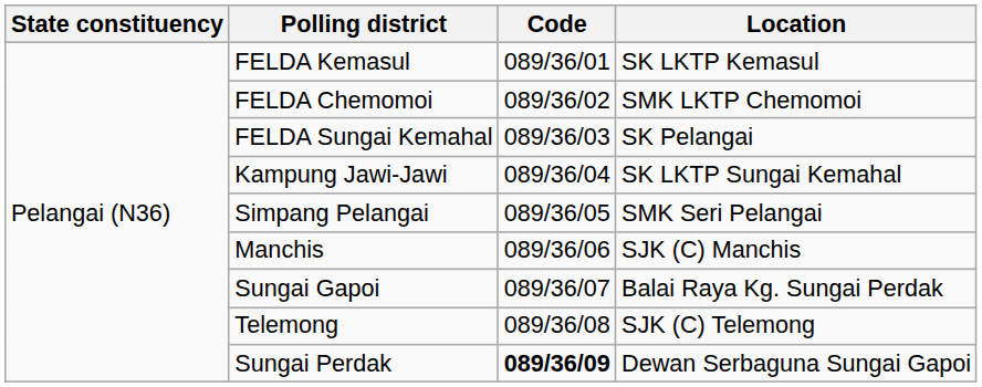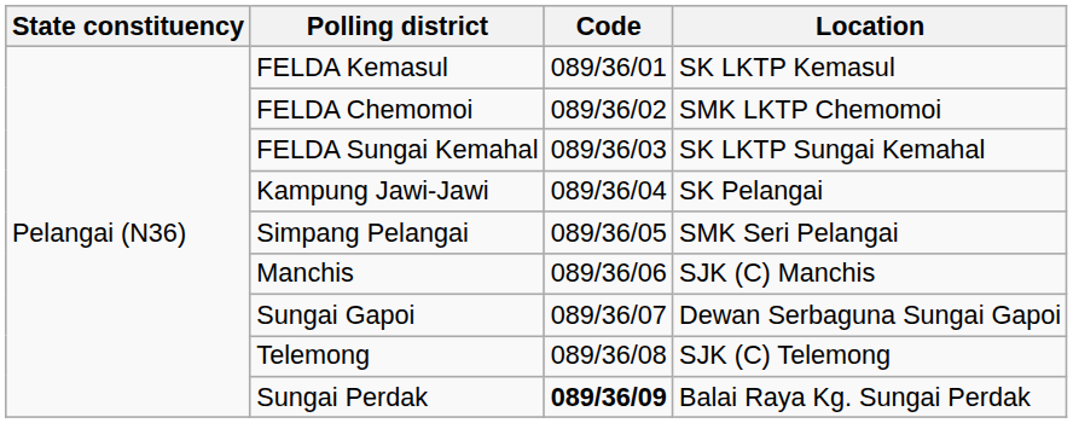 <table class="wikitable sortable mw-collapsible" style="white-space:nowrap;font-size:85%">
 <tr>
 <th>State constituency</th>
 <th>Polling district</th>
 <th>Code</th>
 <th>Location</th>
 </tr>
 <tr>
 <td rowspan="9">Pelangai (N36)</td>
 <td>FELDA Kemasul</td>
 <td>089/36/01</td>
 <td>SK LKTP Kemasul</td>
 </tr>
 <tr>
 <td>FELDA Chemomoi</td>
 <td>089/36/02</td>
 <td>SMK LKTP Chemomoi</td>
 </tr>
 <tr>
 <td>FELDA Sungai Kemahal</td>
 <td>089/36/03</td>
-<td>SK Pelangai</td>
+<td>SK LKTP Sungai Kemahal</td>
 </tr>
 <tr>
 <td>Kampung Jawi-Jawi</td>
 <td>089/36/04</td>
-<td>SK LKTP Sungai Kemahal</td>
+<td>SK Pelangai</td>
 </tr>
 <tr>
 <td>Simpang Pelangai</td>
 <td>089/36/05</td>
 <td>SMK Seri Pelangai</td>
 </tr>
 <tr>
 <td>Manchis</td>
 <td>089/36/06</td>
 <td>SJK (C) Manchis</td>
 </tr>
 <tr>
 <td>Sungai Gapoi</td>
 <td>089/36/07</td>
-<td>Balai Raya Kg. Sungai Perdak</td>
+<td>Dewan Serbaguna Sungai Gapoi</td>
 </tr>
 <tr>
 <td>Telemong</td>
 <td>089/36/08</td>
 <td>SJK (C) Telemong</td>
 </tr>
 <tr>
 <td>Sungai Perdak</td>
 <td><strong>089/36/09</strong></td>
-<td>Dewan Serbaguna Sungai Gapoi</td>
+<td>Balai Raya Kg. Sungai Perdak</td>
 </tr>
 </table>
